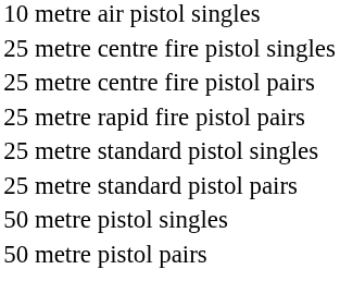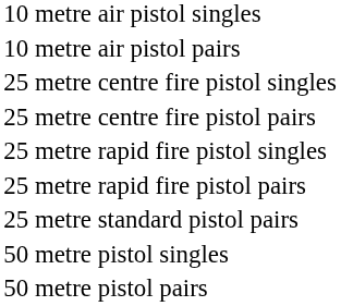 <table>
 <tr>
 <td>10 metre air pistol singles<br></td>
+<td></td>
+<td></td>
+<td></td>
+</tr>
+<tr>
+<td>10 metre air pistol pairs <br></td>
 <td></td>
 <td></td>
 <td></td>
 </tr>
 <tr>
 <td>25 metre centre fire pistol singles<br></td>
 <td></td>
 <td></td>
 <td></td>
 </tr>
 <tr>
 <td>25 metre centre fire pistol pairs <br></td>
 <td></td>
 <td></td>
 <td></td>
 </tr>
 <tr>
-<td>25 metre rapid fire pistol pairs <br></td>
+<td>25 metre rapid fire pistol singles<br></td>
 <td></td>
 <td></td>
 <td></td>
 </tr>
 <tr>
-<td>25 metre standard pistol singles<br></td>
+<td>25 metre rapid fire pistol pairs <br></td>
 <td></td>
 <td></td>
 <td></td>
 </tr>
 <tr>
 <td>25 metre standard pistol pairs <br></td>
 <td></td>
 <td></td>
 <td></td>
 </tr>
 <tr>
 <td>50 metre pistol singles<br></td>
 <td></td>
 <td></td>
 <td></td>
 </tr>
 <tr>
 <td>50 metre pistol pairs <br></td>
 <td></td>
 <td></td>
 <td></td>
 </tr>
 </table>
